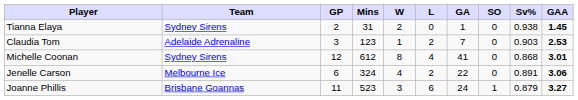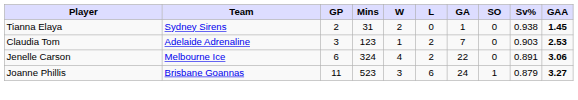 <table class="wikitable" style="text-align:center">
 <tr>
 <th style="background:#ddf; width:25%;">Player</th>
 <th style="background:#ddf; width:25%;">Team</th>
 <th style="background:#ddf; width:5%;">GP</th>
 <th style="background:#ddf; width:5%;">Mins</th>
 <th style="background:#ddf; width:5%;">W</th>
 <th style="background:#ddf; width:5%;">L</th>
 <th style="background:#ddf; width:5%;">GA</th>
 <th style="background:#ddf; width:5%;">SO</th>
 <th style="background:#ddf; width:5%;">Sv%</th>
 <th style="background:#ddf; width:5%;">GAA</th>
 </tr>
 <tr>
 <td align=left>Tianna Elaya</td>
 <td align=left><a href='#'>Sydney Sirens</a></td>
 <td>2</td>
 <td>31</td>
 <td>2</td>
 <td>0</td>
 <td>1</td>
 <td>0</td>
 <td>0.938</td>
 <td><strong>1.45</strong></td>
 </tr>
 <tr>
 <td align=left>Claudia Tom</td>
 <td align=left><a href='#'>Adelaide Adrenaline</a></td>
 <td>3</td>
 <td>123</td>
 <td>1</td>
 <td>2</td>
 <td>7</td>
 <td>0</td>
 <td>0.903</td>
 <td><strong>2.53</strong></td>
 </tr>
 <tr>
-<td align=left>Michelle Coonan</td>
-<td align=left><a href='#'>Sydney Sirens</a></td>
-<td>12</td>
-<td>612</td>
-<td>8</td>
-<td>4</td>
-<td>41</td>
-<td>0</td>
-<td>0.868</td>
-<td><strong>3.01</strong></td>
-</tr>
-<tr>
 <td align=left>Jenelle Carson</td>
 <td align=left><a href='#'>Melbourne Ice</a></td>
 <td>6</td>
 <td>324</td>
 <td>4</td>
 <td>2</td>
 <td>22</td>
 <td>0</td>
 <td>0.891</td>
 <td><strong>3.06</strong></td>
 </tr>
 <tr>
 <td align=left>Joanne Phillis</td>
 <td align=left><a href='#'>Brisbane Goannas</a></td>
 <td>11</td>
 <td>523</td>
 <td>3</td>
 <td>6</td>
 <td>24</td>
 <td>1</td>
 <td>0.879</td>
 <td><strong>3.27</strong></td>
 </tr>
 </table>
